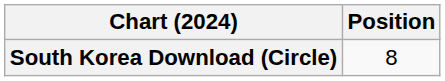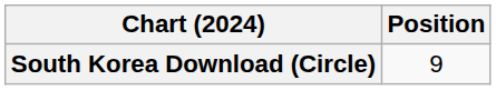 <table class="wikitable plainrowheaders" style="text-align:center">
 <tr>
 <th scope="col">Chart (2024)</th>
 <th scope="col">Position</th>
 </tr>
 <tr>
 <th scope="row">South Korea Download (Circle)</th>
-<td>8</td>
+<td>9</td>
 </tr>
 </table>
